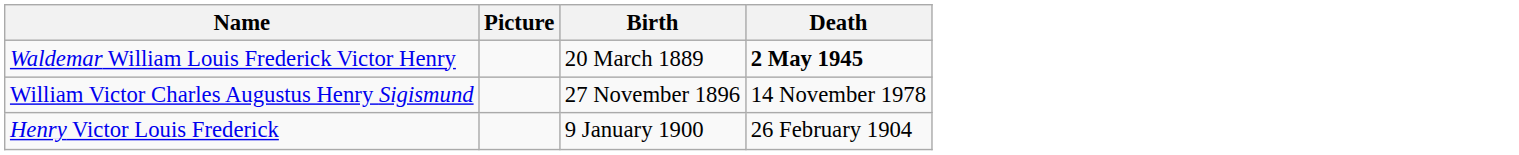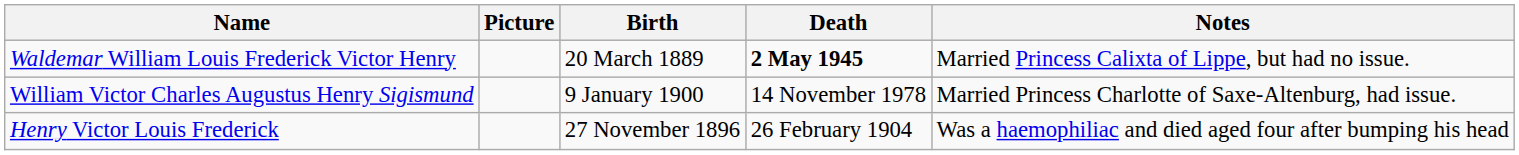 <table class="wikitable">
 <tr>
 <th>Name</th>
 <th>Picture</th>
 <th>Birth</th>
 <th>Death</th>
+<th>Notes</th>
 </tr>
 <tr>
 <td><a href='#'><em>Waldemar</em> William Louis Frederick Victor Henry</a></td>
 <td></td>
 <td>20 March 1889</td>
 <td><strong>2 May 1945</strong></td>
+<td>Married <a href='#'>Princess Calixta of Lippe</a>, but had no issue.</td>
 </tr>
 <tr>
 <td><a href='#'>William Victor Charles Augustus Henry <em>Sigismund</em></a></td>
 <td></td>
-<td>27 November 1896</td>
+<td>9 January 1900</td>
 <td>14 November 1978</td>
+<td>Married Princess Charlotte of Saxe-Altenburg, had issue.</td>
 </tr>
 <tr>
 <td><a href='#'><em>Henry</em> Victor Louis Frederick</a></td>
 <td></td>
-<td>9 January 1900</td>
+<td>27 November 1896</td>
 <td>26 February 1904</td>
+<td>Was a <a href='#'>haemophiliac</a> and died aged four after bumping his head</td>
 </tr>
 </table>
